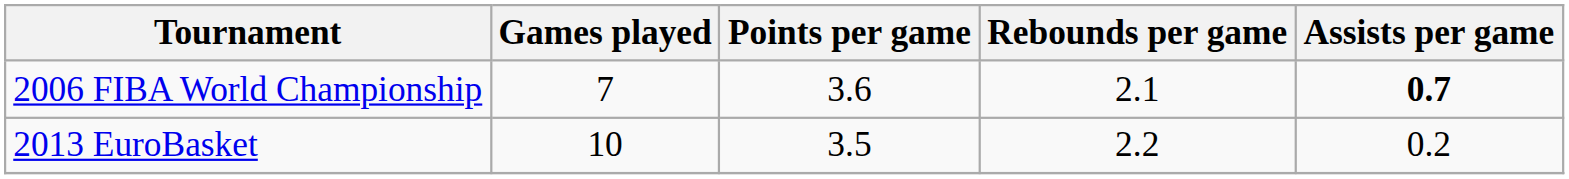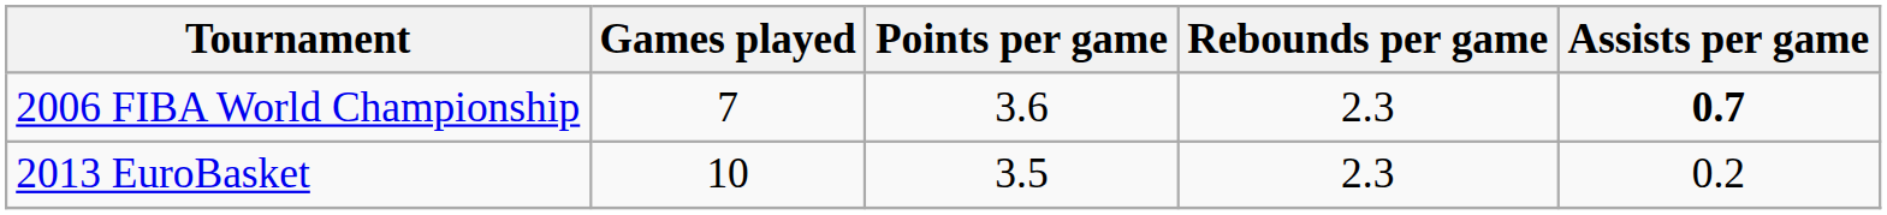 <table class="wikitable">
 <tr>
 <th>Tournament</th>
 <th>Games played</th>
 <th>Points per game</th>
 <th>Rebounds per game</th>
 <th>Assists per game</th>
 </tr>
 <tr>
 <td><a href='#'>2006 FIBA World Championship</a></td>
 <td style="text-align:center;">7</td>
 <td style="text-align:center;">3.6</td>
-<td style="text-align:center;">2.1</td>
+<td style="text-align:center;">2.3</td>
 <td style="text-align:center;"><strong>0.7</strong></td>
 </tr>
 <tr>
 <td><a href='#'>2013 EuroBasket</a></td>
 <td style="text-align:center;">10</td>
 <td style="text-align:center;">3.5</td>
-<td style="text-align:center;">2.2</td>
+<td style="text-align:center;">2.3</td>
 <td style="text-align:center;">0.2</td>
 </tr>
 <tr>
 </tr>
 </table>
